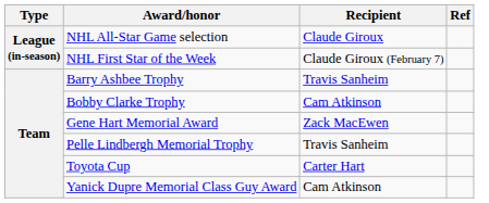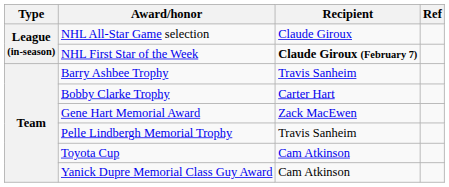 <table class="wikitable">
 <tr>
 <th scope="col">Type</th>
 <th scope="col">Award/honor</th>
 <th scope="col">Recipient</th>
 <th scope="col">Ref</th>
 </tr>
 <tr>
 <th scope="row" rowspan="2">League<br><small>(in-season)</small></th>
 <td><a href='#'>NHL All-Star Game</a> selection</td>
 <td><a href='#'>Claude Giroux</a></td>
 <td></td>
 </tr>
 <tr>
 <td><a href='#'>NHL First Star of the Week</a></td>
-<td>Claude Giroux <small>(February 7)</small></td>
+<td><strong>Claude Giroux <small>(February 7)</small></strong></td>
 <td></td>
 </tr>
 <tr>
 <th scope="row" rowspan="6">Team</th>
 <td><a href='#'>Barry Ashbee Trophy</a></td>
 <td><a href='#'>Travis Sanheim</a></td>
 <td></td>
 </tr>
 <tr>
 <td><a href='#'>Bobby Clarke Trophy</a></td>
-<td><a href='#'>Cam Atkinson</a></td>
+<td><a href='#'>Carter Hart</a></td>
 <td></td>
 </tr>
 <tr>
 <td><a href='#'>Gene Hart Memorial Award</a></td>
 <td><a href='#'>Zack MacEwen</a></td>
 <td></td>
 </tr>
 <tr>
 <td><a href='#'>Pelle Lindbergh Memorial Trophy</a></td>
 <td>Travis Sanheim</td>
 <td></td>
 </tr>
 <tr>
 <td><a href='#'>Toyota Cup</a></td>
-<td><a href='#'>Carter Hart</a></td>
+<td><a href='#'>Cam Atkinson</a></td>
 <td></td>
 </tr>
 <tr>
 <td><a href='#'>Yanick Dupre Memorial Class Guy Award</a></td>
 <td>Cam Atkinson</td>
 <td></td>
 </tr>
 </table>
